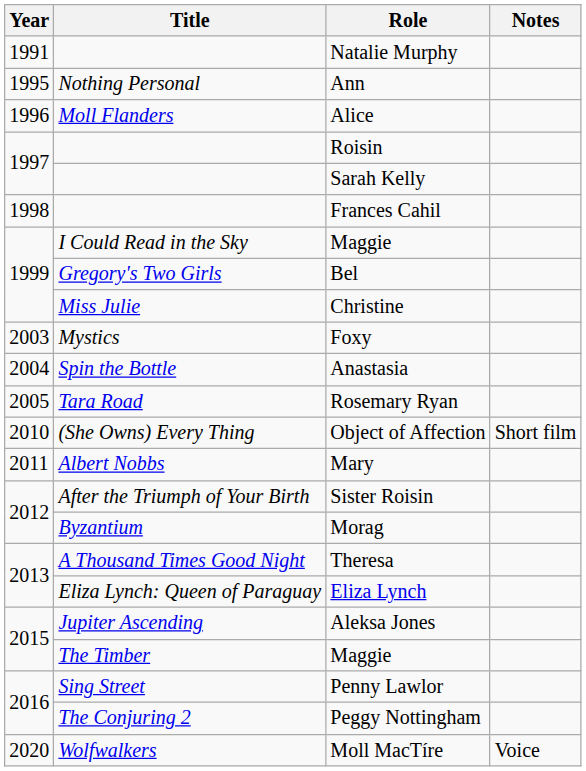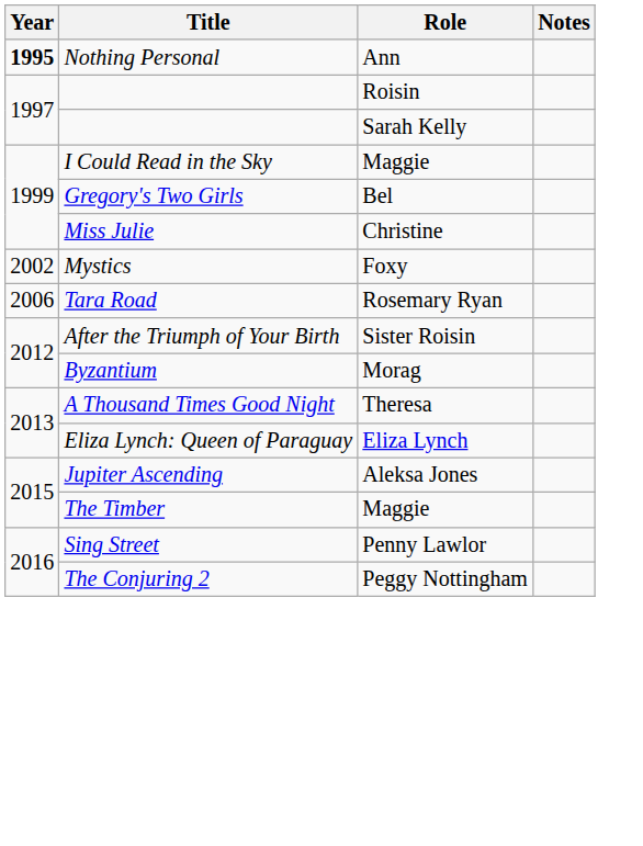 <table class="wikitable sortable">
 <tr>
 <th>Year</th>
 <th>Title</th>
 <th>Role</th>
 <th class="unsortable">Notes</th>
 </tr>
 <tr>
-<td>1991</td>
-<td><em></em></td>
-<td>Natalie Murphy</td>
-<td></td>
-</tr>
-<tr>
-<td>1995</td>
+<td><strong>1995</strong></td>
 <td><em>Nothing Personal</em></td>
 <td>Ann</td>
-<td></td>
-</tr>
-<tr>
-<td>1996</td>
-<td><em><a href='#'>Moll Flanders</a></em></td>
-<td>Alice</td>
 <td></td>
 </tr>
 <tr>
 <td rowspan="2">1997</td>
 <td><em></em></td>
 <td>Roisin</td>
 <td></td>
 </tr>
 <tr>
 <td><em></em></td>
 <td>Sarah Kelly</td>
-<td></td>
-</tr>
-<tr>
-<td>1998</td>
-<td><em></em></td>
-<td>Frances Cahil</td>
 <td></td>
 </tr>
 <tr>
 <td rowspan="3">1999</td>
 <td><em>I Could Read in the Sky</em></td>
 <td>Maggie</td>
 <td></td>
 </tr>
 <tr>
 <td><em><a href='#'>Gregory's Two Girls</a></em></td>
 <td>Bel</td>
 <td></td>
 </tr>
 <tr>
 <td><em><a href='#'>Miss Julie</a></em></td>
 <td>Christine</td>
 <td></td>
 </tr>
 <tr>
-<td>2003</td>
+<td>2002</td>
 <td><em>Mystics</em></td>
 <td>Foxy</td>
 <td></td>
 </tr>
 <tr>
-<td>2004</td>
-<td><em><a href='#'>Spin the Bottle</a></em></td>
-<td>Anastasia</td>
-<td></td>
-</tr>
-<tr>
-<td>2005</td>
+<td>2006</td>
 <td><em><a href='#'>Tara Road</a></em></td>
 <td>Rosemary Ryan</td>
-<td></td>
-</tr>
-<tr>
-<td>2010</td>
-<td><em>(She Owns) Every Thing</em></td>
-<td>Object of Affection</td>
-<td>Short film</td>
-</tr>
-<tr>
-<td>2011</td>
-<td><em><a href='#'>Albert Nobbs</a></em></td>
-<td>Mary</td>
 <td></td>
 </tr>
 <tr>
 <td rowspan="2">2012</td>
 <td><em>After the Triumph of Your Birth</em></td>
 <td>Sister Roisin</td>
 <td></td>
 </tr>
 <tr>
 <td><em><a href='#'>Byzantium</a></em></td>
 <td>Morag</td>
 <td></td>
 </tr>
 <tr>
 <td rowspan="2">2013</td>
 <td><em><a href='#'>A Thousand Times Good Night</a></em></td>
 <td>Theresa</td>
 <td></td>
 </tr>
 <tr>
 <td><em>Eliza Lynch: Queen of Paraguay</em></td>
 <td><a href='#'>Eliza Lynch</a></td>
 <td></td>
 </tr>
 <tr>
 <td rowspan="2">2015</td>
 <td><em><a href='#'>Jupiter Ascending</a></em></td>
 <td>Aleksa Jones</td>
 <td></td>
 </tr>
 <tr>
 <td><em><a href='#'>The Timber</a></em></td>
 <td>Maggie</td>
 <td></td>
 </tr>
 <tr>
 <td rowspan="2">2016</td>
 <td><em><a href='#'>Sing Street</a></em></td>
 <td>Penny Lawlor</td>
 <td></td>
 </tr>
 <tr>
 <td><em><a href='#'>The Conjuring 2</a></em></td>
 <td>Peggy Nottingham</td>
 <td></td>
 </tr>
-<tr>
-<td>2020</td>
-<td><em><a href='#'>Wolfwalkers</a></em></td>
-<td>Moll MacTíre</td>
-<td>Voice</td>
-</tr>
 </table>
